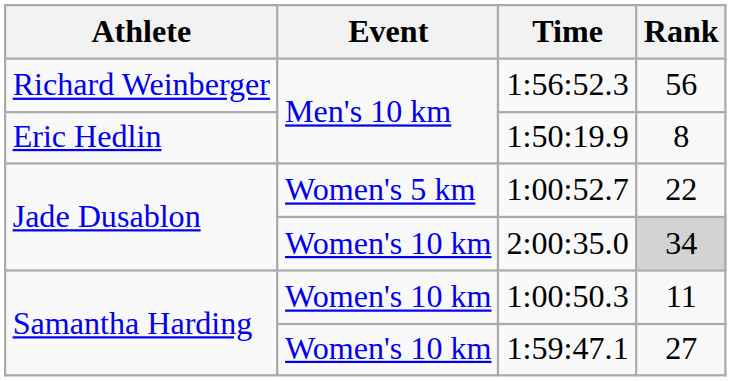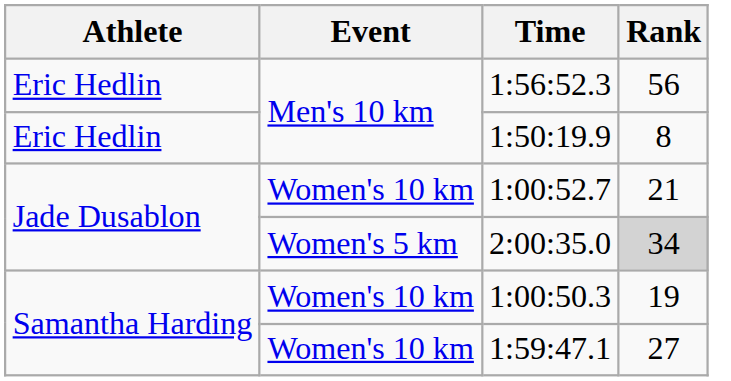 <table class="wikitable" style="font-size:90%;">
 <tr>
 <th>Athlete</th>
 <th>Event</th>
 <th>Time</th>
 <th>Rank</th>
 </tr>
 <tr align=center>
-<td align=left><a href='#'>Richard Weinberger</a></td>
+<td align=left><a href='#'>Eric Hedlin</a></td>
 <td align=left rowspan=2><a href='#'>Men's 10 km</a></td>
 <td>1:56:52.3</td>
 <td>56</td>
 </tr>
 <tr align=center>
 <td align=left><a href='#'>Eric Hedlin</a></td>
 <td>1:50:19.9</td>
 <td>8</td>
 </tr>
 <tr align=center>
 <td align=left rowspan=2><a href='#'>Jade Dusablon</a></td>
-<td align=left><a href='#'>Women's 5 km</a></td>
+<td align=left><a href='#'>Women's 10 km</a></td>
 <td>1:00:52.7</td>
-<td>22</td>
+<td>21</td>
 </tr>
 <tr align=center>
-<td align=left><a href='#'>Women's 10 km</a></td>
+<td align=left><a href='#'>Women's 5 km</a></td>
 <td>2:00:35.0</td>
 <td style="background: lightgrey;">34</td>
 </tr>
 <tr align=center>
 <td align=left rowspan=2><a href='#'>Samantha Harding</a></td>
 <td align=left><a href='#'>Women's 10 km</a></td>
 <td>1:00:50.3</td>
-<td>11</td>
+<td>19</td>
 </tr>
 <tr align=center>
 <td align=left><a href='#'>Women's 10 km</a></td>
 <td>1:59:47.1</td>
 <td>27</td>
 </tr>
 </table>
